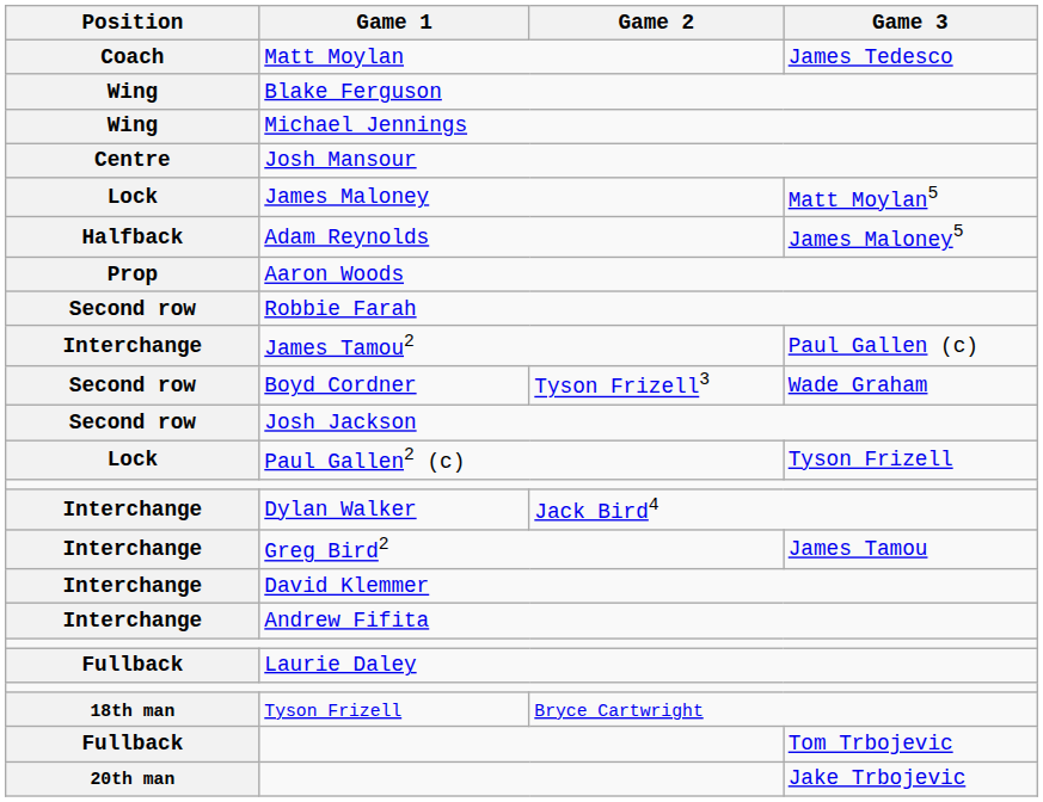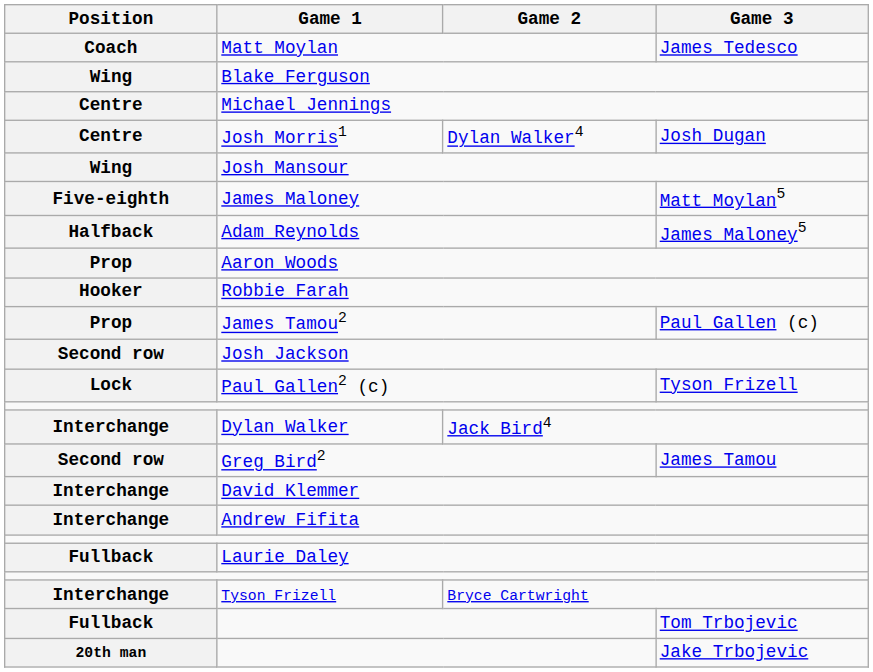 <table class="wikitable">
 <tr>
 <th style="width:150px;">Position</th>
 <th style="width:160px;">Game 1</th>
 <th style="width:150px;">Game 2</th>
 <th style="width:150px;">Game 3</th>
 </tr>
 <tr>
 <th>Coach</th>
 <td colspan="2"> <a href='#'>Matt Moylan</a></td>
 <td colspan="1"> <a href='#'>James Tedesco</a></td>
 </tr>
 <tr>
 <th>Wing</th>
 <td colspan="3"> <a href='#'>Blake Ferguson</a></td>
 </tr>
 <tr>
-<th>Wing</th>
+<th>Centre</th>
 <td colspan="3"> <a href='#'>Michael Jennings</a></td>
 </tr>
 <tr>
 <th>Centre</th>
+<td colspan="1"> <a href='#'>Josh Morris</a><sup>1</sup></td>
+<td colspan="1"> <a href='#'>Dylan Walker</a><sup>4</sup></td>
+<td colspan="1"> <a href='#'>Josh Dugan</a></td>
+</tr>
+<tr>
+<th>Wing</th>
 <td colspan="3"> <a href='#'>Josh Mansour</a></td>
 </tr>
 <tr>
-<th>Lock</th>
+<th>Five-eighth</th>
 <td colspan="2"> <a href='#'>James Maloney</a></td>
 <td colspan="1"> <a href='#'>Matt Moylan</a><sup>5</sup></td>
 </tr>
 <tr>
 <th>Halfback</th>
 <td colspan="2"> <a href='#'>Adam Reynolds</a></td>
 <td colspan="1"> <a href='#'>James Maloney</a><sup>5</sup></td>
 </tr>
 <tr>
 <th>Prop</th>
 <td colspan="3"> <a href='#'>Aaron Woods</a></td>
 </tr>
 <tr>
-<th>Second row</th>
+<th>Hooker</th>
 <td colspan="3"> <a href='#'>Robbie Farah</a></td>
 </tr>
 <tr>
-<th>Interchange</th>
+<th>Prop</th>
 <td colspan="2"> <a href='#'>James Tamou</a><sup>2</sup></td>
 <td colspan="1"> <a href='#'>Paul Gallen</a> (c)</td>
-</tr>
-<tr>
-<th>Second row</th>
-<td colspan="1"> <a href='#'>Boyd Cordner</a></td>
-<td colspan="1"> <a href='#'>Tyson Frizell</a><sup>3</sup></td>
-<td colspan="1"> <a href='#'>Wade Graham</a></td>
 </tr>
 <tr>
 <th>Second row</th>
 <td colspan="3"> <a href='#'>Josh Jackson</a></td>
 </tr>
 <tr>
 <th>Lock</th>
 <td colspan="2"> <a href='#'>Paul Gallen</a><sup>2</sup> (c)</td>
 <td colspan="1"> <a href='#'>Tyson Frizell</a></td>
 </tr>
 <tr>
 <td colspan="4"></td>
 </tr>
 <tr>
 <th>Interchange</th>
 <td colspan="1"> <a href='#'>Dylan Walker</a></td>
 <td colspan="2"> <a href='#'>Jack Bird</a><sup>4</sup></td>
 </tr>
 <tr>
-<th>Interchange</th>
+<th>Second row</th>
 <td colspan="2"> <a href='#'>Greg Bird</a><sup>2</sup></td>
 <td colspan="1"> <a href='#'>James Tamou</a></td>
 </tr>
 <tr>
 <th>Interchange</th>
 <td colspan="3"> <a href='#'>David Klemmer</a></td>
 </tr>
 <tr>
 <th>Interchange</th>
 <td colspan="3"> <a href='#'>Andrew Fifita</a></td>
 </tr>
 <tr>
 <td colspan="4"></td>
 </tr>
 <tr>
 <th>Fullback</th>
 <td colspan="3"> <a href='#'>Laurie Daley</a></td>
 </tr>
 <tr>
 <td colspan="4"></td>
 </tr>
 <tr>
-<th><small>18th man</small></th>
+<th>Interchange</th>
 <td colspan="1"> <small><a href='#'>Tyson Frizell</a></small></td>
 <td colspan="2"> <small><a href='#'>Bryce Cartwright</a></small></td>
 </tr>
 <tr>
 <th>Fullback</th>
 <td colspan="2"></td>
 <td colspan="1"> <a href='#'>Tom Trbojevic</a></td>
 </tr>
 <tr>
 <th><small>20th man</small></th>
 <td colspan="2"></td>
 <td colspan="1"> <a href='#'>Jake Trbojevic</a></td>
 </tr>
 </table>
